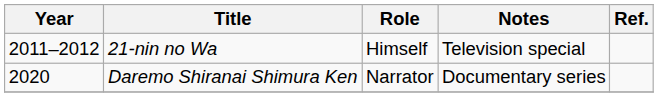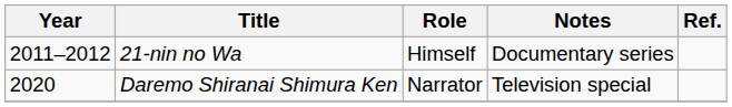 <table class="wikitable sortable">
 <tr>
 <th>Year</th>
 <th>Title</th>
 <th>Role</th>
 <th class="unsortable">Notes</th>
 <th class="unsortable">Ref.</th>
 </tr>
 <tr>
 <td>2011–2012</td>
 <td><em>21-nin no Wa</em></td>
 <td>Himself</td>
-<td>Television special</td>
+<td>Documentary series</td>
 <td></td>
 </tr>
 <tr>
 <td>2020</td>
 <td><em>Daremo Shiranai Shimura Ken</em></td>
 <td>Narrator</td>
-<td>Documentary series</td>
+<td>Television special</td>
 <td></td>
 </tr>
 <tr>
 </tr>
 </table>
